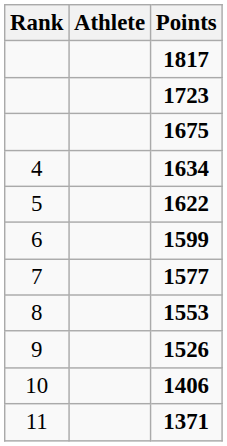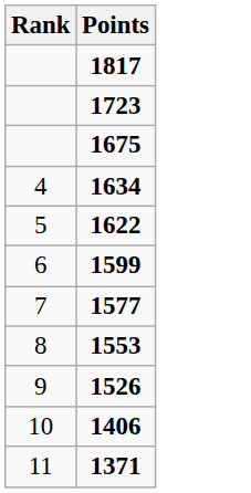 <table class=wikitable style="text-align:center;">
 <tr>
 <th>Rank</th>
-<th>Athlete</th>
 <th>Points</th>
 </tr>
 <tr>
 <td></td>
-<td align=left></td>
 <td><strong>1817</strong></td>
 </tr>
 <tr>
 <td></td>
-<td align=left></td>
 <td><strong>1723</strong></td>
 </tr>
 <tr>
 <td></td>
-<td align=left></td>
 <td><strong>1675</strong></td>
 </tr>
 <tr>
 <td>4</td>
-<td align=left></td>
 <td><strong>1634</strong></td>
 </tr>
 <tr>
 <td>5</td>
-<td align=left></td>
 <td><strong>1622</strong></td>
 </tr>
 <tr>
 <td>6</td>
-<td align=left></td>
 <td><strong>1599</strong></td>
 </tr>
 <tr>
 <td>7</td>
-<td align=left></td>
 <td><strong>1577</strong></td>
 </tr>
 <tr>
 <td>8</td>
-<td align=left></td>
 <td><strong>1553</strong></td>
 </tr>
 <tr>
 <td>9</td>
-<td align=left></td>
 <td><strong>1526</strong></td>
 </tr>
 <tr>
 <td>10</td>
-<td align=left></td>
 <td><strong>1406</strong></td>
 </tr>
 <tr>
 <td>11</td>
-<td align=left></td>
 <td><strong>1371</strong></td>
 </tr>
 </table>
